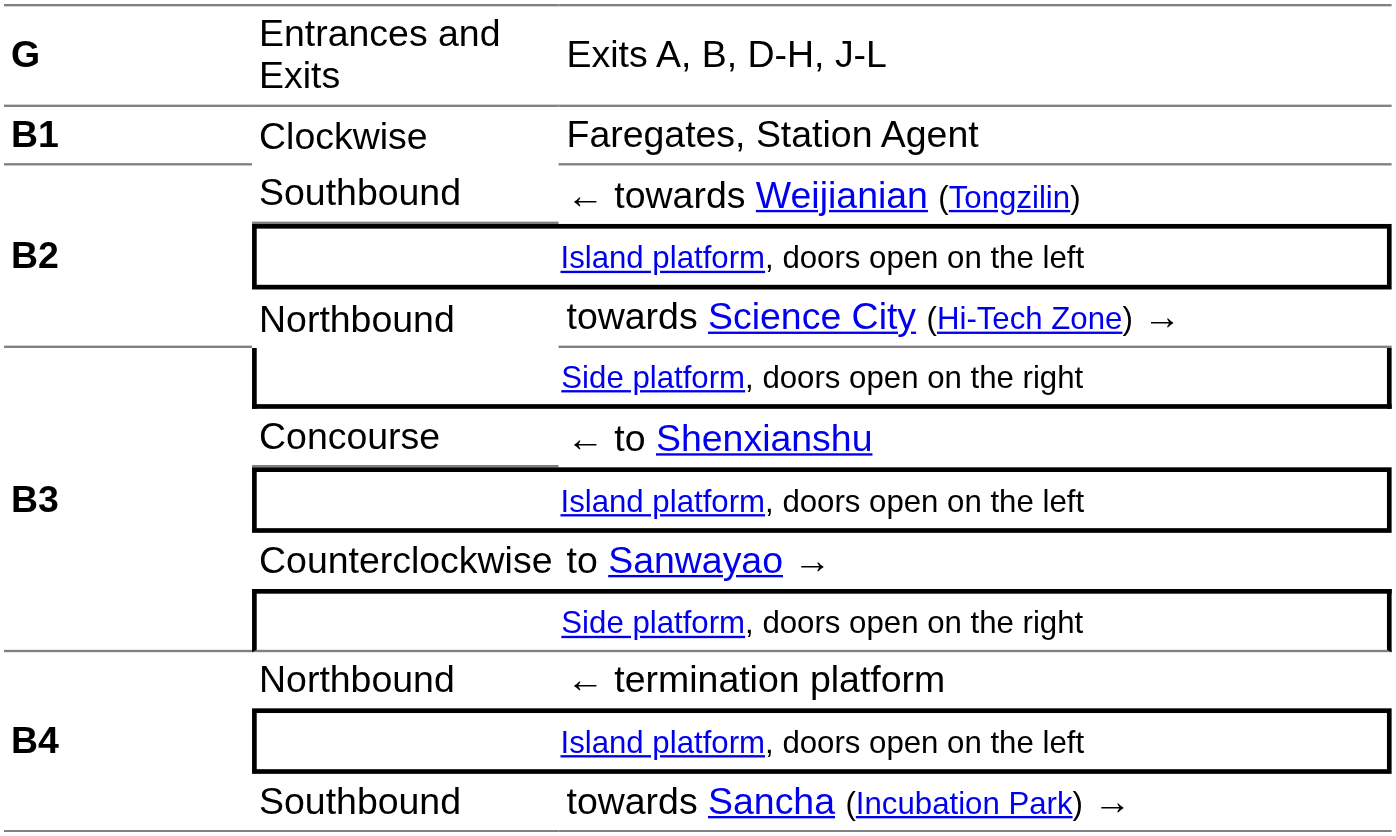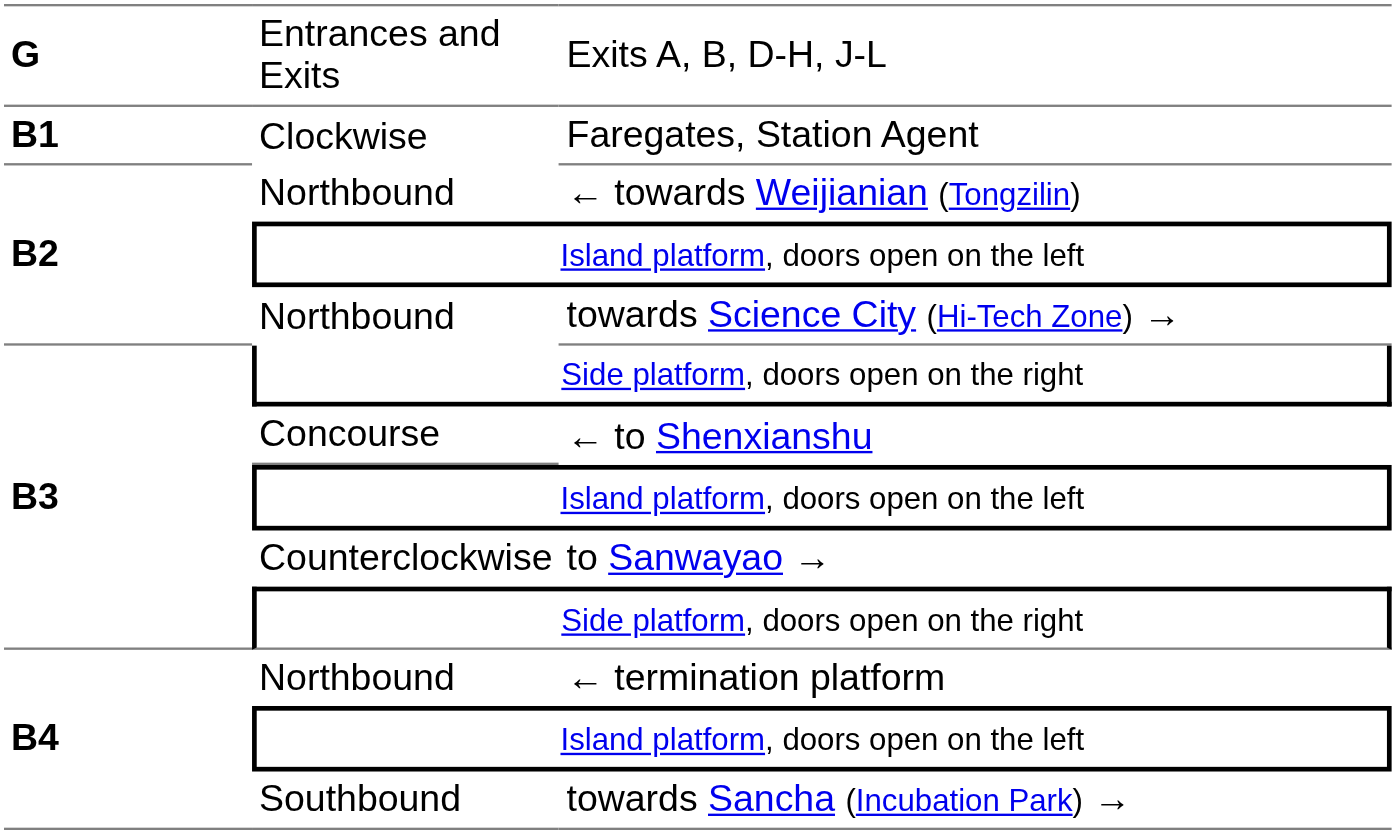 <table cellspacing=0 cellpadding=3>
 <tr>
 <td style="border-top:solid 1px gray;border-bottom:solid 1px gray;" width=100><strong>G</strong></td>
 <td style="border-top:solid 1px gray;border-bottom:solid 1px gray;" width=100>Entrances and Exits</td>
 <td style="border-top:solid 1px gray;border-bottom:solid 1px gray;" width=350>Exits A, B, D-H, J-L</td>
 </tr>
 <tr>
 <td style="border-bottom:solid 1px gray;"><strong>B1</strong></td>
 <td>Clockwise</td>
 <td style="border-bottom:solid 1px gray;">Faregates, Station Agent</td>
 </tr>
 <tr>
 <td style="border-bottom:solid 1px gray;" rowspan=3><strong>B2</strong></td>
-<td style="border-bottom:solid 1px gray;">Southbound</td>
+<td>Northbound</td>
 <td>←  towards <a href='#'>Weijianian</a> <small>(<a href='#'>Tongzilin</a>)</small></td>
 </tr>
 <tr>
 <td style="border-right:solid 2px black;border-left:solid 2px black;border-top:solid 2px black;border-bottom:solid 2px black;text-align:center;" colspan=2><small><a href='#'>Island platform</a>, doors open on the left</small></td>
 </tr>
 <tr>
 <td>Northbound</td>
 <td style="border-bottom:solid 1px gray;">  towards <a href='#'>Science City</a> <small>(<a href='#'>Hi-Tech Zone</a>)</small> →</td>
 </tr>
 <tr>
 <td style="border-bottom:solid 1px gray;" rowspan=5><strong>B3</strong></td>
 <td style="border-right:solid 2px black;border-left:solid 2px black;border-bottom:solid 2px black;text-align:center;" colspan=2><small><a href='#'>Side platform</a>, doors open on the right</small></td>
 </tr>
 <tr>
 <td style="border-bottom:solid 1px gray;">Concourse</td>
 <td>←  to <a href='#'>Shenxianshu</a></td>
 </tr>
 <tr>
 <td style="border-right:solid 2px black;border-left:solid 2px black;border-top:solid 2px black;border-bottom:solid 2px black;text-align:center;" colspan=2><small><a href='#'>Island platform</a>, doors open on the left</small></td>
 </tr>
 <tr>
 <td>Counterclockwise</td>
 <td>  to <a href='#'>Sanwayao</a> →</td>
 </tr>
 <tr>
 <td style="border-right:solid 2px black;border-left:solid 2px black;border-top:solid 2px black;border-bottom:solid 1px gray;text-align:center;" colspan=2><small><a href='#'>Side platform</a>, doors open on the right</small></td>
 </tr>
 <tr>
 <td style="border-bottom:solid 1px gray;" rowspan=3><strong>B4</strong></td>
 <td>Northbound</td>
 <td>←  termination platform</td>
 </tr>
 <tr>
 <td style="border-right:solid 2px black;border-left:solid 2px black;border-top:solid 2px black;border-bottom:solid 2px black;text-align:center;" colspan=2><small><a href='#'>Island platform</a>, doors open on the left</small></td>
 </tr>
 <tr>
 <td style="border-bottom:solid 1px gray;">Southbound</td>
 <td style="border-bottom:solid 1px gray;">  towards <a href='#'>Sancha</a> <small>(<a href='#'>Incubation Park</a>)</small> →</td>
 </tr>
 </table>
